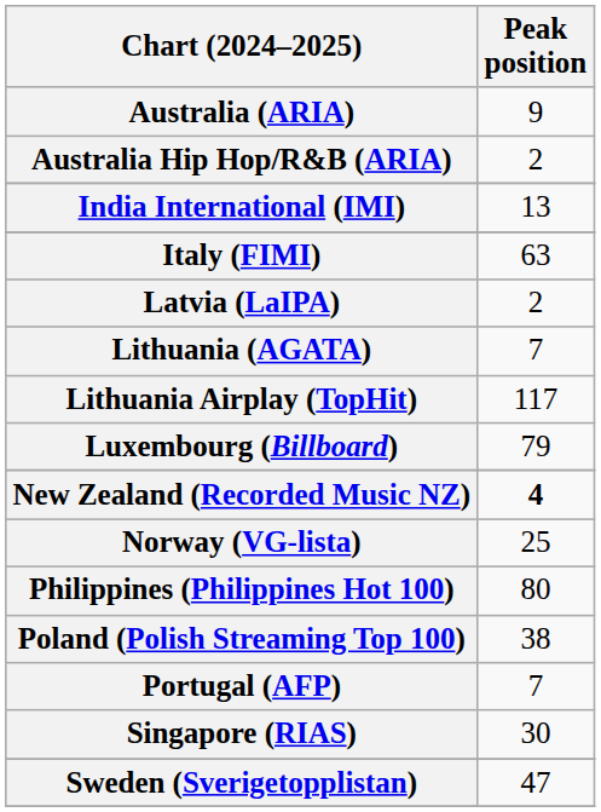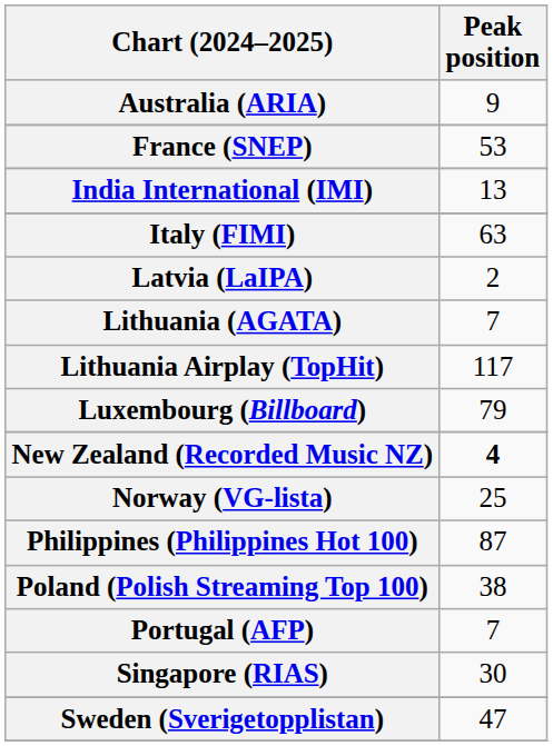 <table class="wikitable sortable plainrowheaders" style="text-align:center;">
 <tr>
 <th scope="col">Chart (2024–2025)</th>
 <th scope="col">Peak<br>position</th>
 </tr>
 <tr>
 <th scope="row">Australia (<a href='#'>ARIA</a>)</th>
 <td>9</td>
 </tr>
 <tr>
-<th scope="row">Australia Hip Hop/R&B (<a href='#'>ARIA</a>)</th>
-<td>2</td>
 </tr>
 <tr>
 </tr>
 <tr>
 </tr>
 <tr>
 </tr>
 <tr>
+<th scope="row">France (<a href='#'>SNEP</a>)</th>
+<td>53</td>
 </tr>
 <tr>
 </tr>
 <tr>
 </tr>
 <tr>
 <th scope="row"><a href='#'>India International</a> (<a href='#'>IMI</a>)</th>
 <td>13</td>
 </tr>
 <tr>
 </tr>
 <tr>
 <th scope="row">Italy (<a href='#'>FIMI</a>)</th>
 <td>63</td>
 </tr>
 <tr>
 <th scope="row">Latvia (<a href='#'>LaIPA</a>)</th>
 <td>2</td>
 </tr>
 <tr>
 <th scope="row">Lithuania (<a href='#'>AGATA</a>)</th>
 <td>7</td>
 </tr>
 <tr>
 <th scope="row">Lithuania Airplay (<a href='#'>TopHit</a>)</th>
 <td>117</td>
 </tr>
 <tr>
 <th scope="row">Luxembourg (<em><a href='#'>Billboard</a></em>)</th>
 <td>79</td>
 </tr>
 <tr>
 </tr>
 <tr>
 <th scope="row">New Zealand (<a href='#'>Recorded Music NZ</a>)</th>
 <td><strong>4</strong></td>
 </tr>
 <tr>
 <th scope="row">Norway (<a href='#'>VG-lista</a>)</th>
 <td>25</td>
 </tr>
 <tr>
 <th scope="row">Philippines (<a href='#'>Philippines Hot 100</a>)</th>
-<td>80</td>
+<td>87</td>
 </tr>
 <tr>
 <th scope="row">Poland (<a href='#'>Polish Streaming Top 100</a>)</th>
 <td>38</td>
 </tr>
 <tr>
 <th scope="row">Portugal (<a href='#'>AFP</a>)</th>
 <td>7</td>
 </tr>
 <tr>
 <th scope="row">Singapore (<a href='#'>RIAS</a>)</th>
 <td>30</td>
 </tr>
 <tr>
 </tr>
 <tr>
 </tr>
 <tr>
 <th scope="row">Sweden (<a href='#'>Sverigetopplistan</a>)</th>
 <td>47</td>
 </tr>
 <tr>
 </tr>
 <tr>
 </tr>
 <tr>
 </tr>
 <tr>
 </tr>
 <tr>
 </tr>
 <tr>
 </tr>
 <tr>
 </tr>
 <tr>
 </tr>
 </table>
